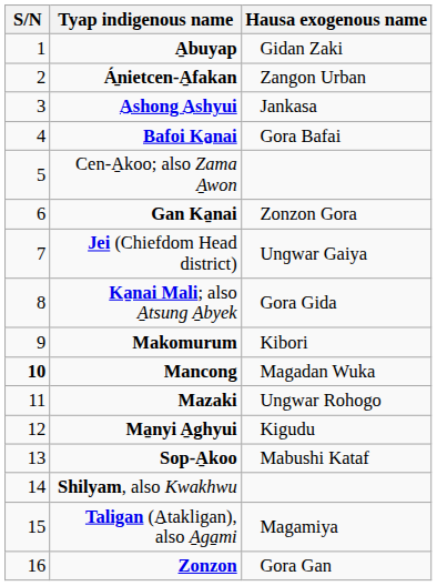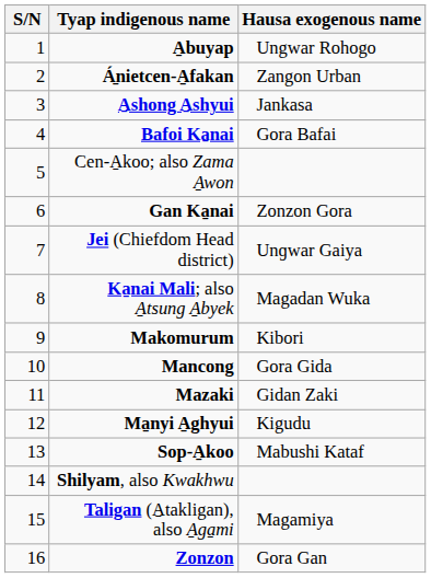 <table class=wikitable style="text-align:right;">
 <tr>
 <th style="width:2em;">S/N</th>
 <th style="width:10em;">Tyap indigenous name</th>
 <th>Hausa exogenous name</th>
 </tr>
 <tr>
 <td>1</td>
 <td><strong>A̠buyap</strong></td>
-<td style="text-align:left;padding-left:1em;">Gidan Zaki</td>
+<td style="text-align:left;padding-left:1em;">Ungwar Rohogo</td>
 </tr>
 <tr>
 <td>2</td>
 <td><strong>Á̠nietcen-A̱fakan</strong></td>
 <td style="text-align:left;padding-left:1em;">Zangon Urban</td>
 </tr>
 <tr>
 <td>3</td>
 <td><strong><a href='#'>A̠shong A̠shyui</a></strong></td>
 <td style="text-align:left;padding-left:1em;">Jankasa</td>
 </tr>
 <tr>
 <td>4</td>
 <td><strong><a href='#'>Bafoi Ka̠nai</a></strong></td>
 <td style="text-align:left;padding-left:1em;">Gora Bafai</td>
 </tr>
 <tr>
 <td>5</td>
 <td>Cen-A̠koo; also <em>Zama A̠won</em></td>
 <td style="text-align:left;padding-left:1em;"></td>
 </tr>
 <tr>
 <td>6</td>
 <td><strong>Gan Ka̠nai</strong></td>
 <td style="text-align:left;padding-left:1em;">Zonzon Gora</td>
 </tr>
 <tr>
 <td>7</td>
 <td><strong><a href='#'>Jei</a></strong> (Chiefdom Head district)</td>
 <td style="text-align:left;padding-left:1em;">Unɡwar Gaiya</td>
 </tr>
 <tr>
 <td>8</td>
 <td><strong><a href='#'>Ka̠nai Mali</a></strong>; also <em>A̠tsung A̠byek</em></td>
-<td style="text-align:left;padding-left:1em;">Gora Gida</td>
+<td style="text-align:left;padding-left:1em;">Magadan Wuka</td>
 </tr>
 <tr>
 <td>9</td>
 <td><strong>Makomurum</strong></td>
 <td style="text-align:left;padding-left:1em;">Kibori</td>
 </tr>
 <tr>
-<td><strong>10</strong></td>
+<td>10</td>
 <td><strong>Mancong</strong></td>
-<td style="text-align:left;padding-left:1em;">Magadan Wuka</td>
+<td style="text-align:left;padding-left:1em;">Gora Gida</td>
 </tr>
 <tr>
 <td>11</td>
 <td><strong>Mazaki</strong></td>
-<td style="text-align:left;padding-left:1em;">Ungwar Rohogo</td>
+<td style="text-align:left;padding-left:1em;">Gidan Zaki</td>
 </tr>
 <tr>
 <td>12</td>
 <td><strong>Ma̠nyi A̠ghyui</strong></td>
 <td style="text-align:left;padding-left:1em;">Kigudu</td>
 </tr>
 <tr>
 <td>13</td>
 <td><strong>Sop-A̠koo</strong></td>
 <td style="text-align:left;padding-left:1em;">Mabushi Kataf</td>
 </tr>
 <tr>
 <td>14</td>
 <td><strong>Shilyam</strong>, also <em>Kwakhwu</em></td>
 <td style="text-align:left;padding-left:1em;"></td>
 </tr>
 <tr>
 <td>15</td>
 <td><strong><a href='#'>Taligan</a></strong> (A̠takligan), also <em>A̠ga̠mi</em></td>
 <td style="text-align:left;padding-left:1em;">Magamiya</td>
 </tr>
 <tr>
 <td>16</td>
 <td><strong><a href='#'>Zonzon</a></strong></td>
 <td style="text-align:left;padding-left:1em;">Gora Gan</td>
 </tr>
 </table>
